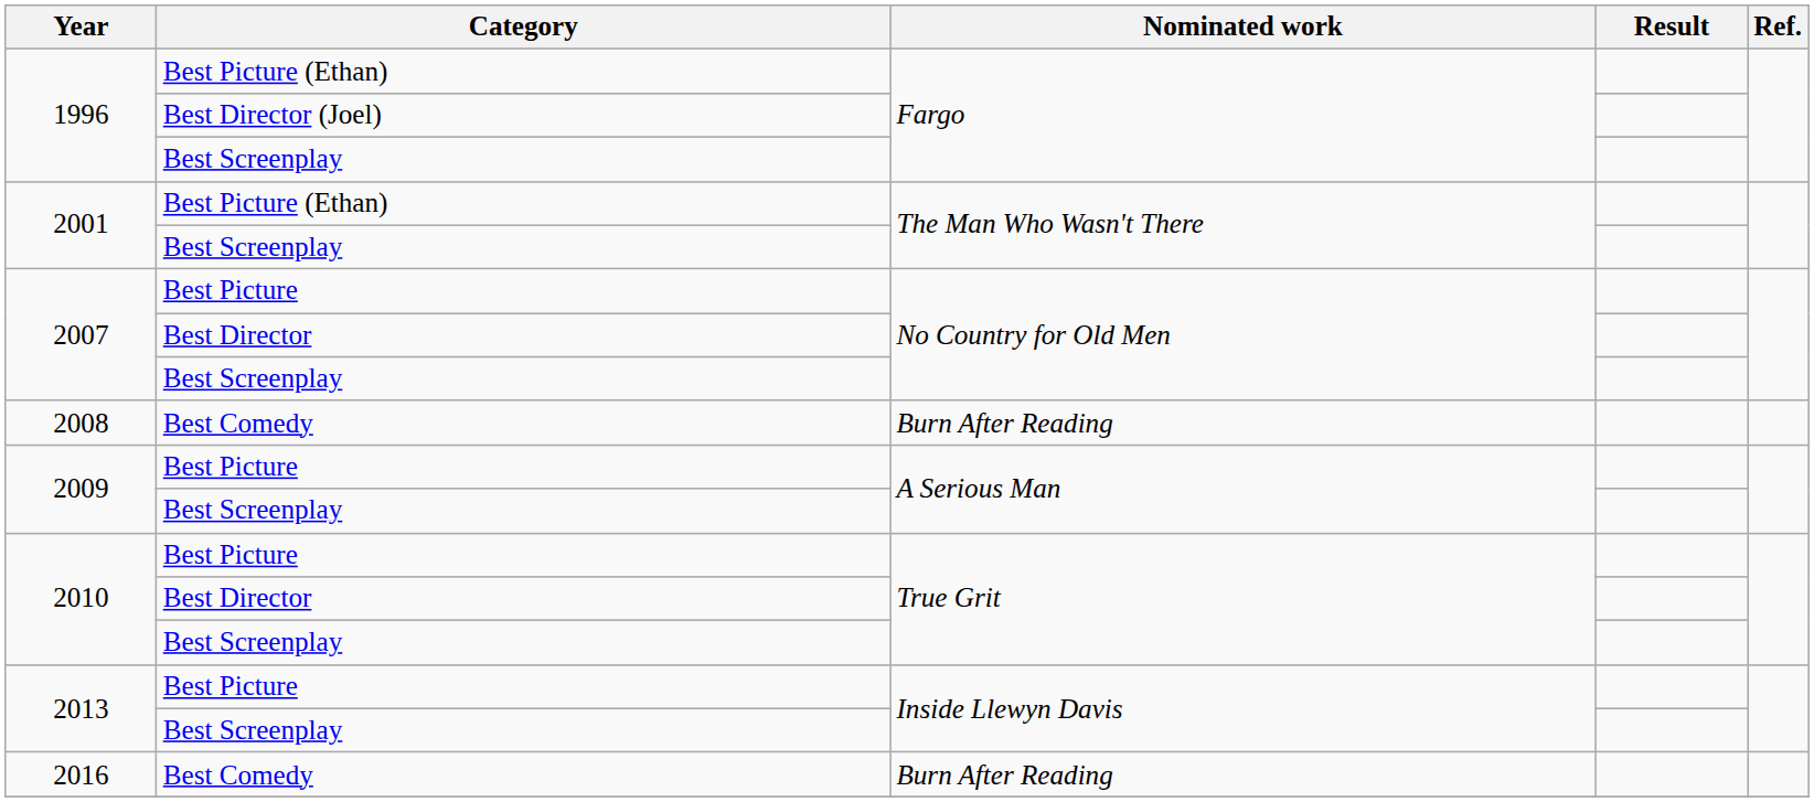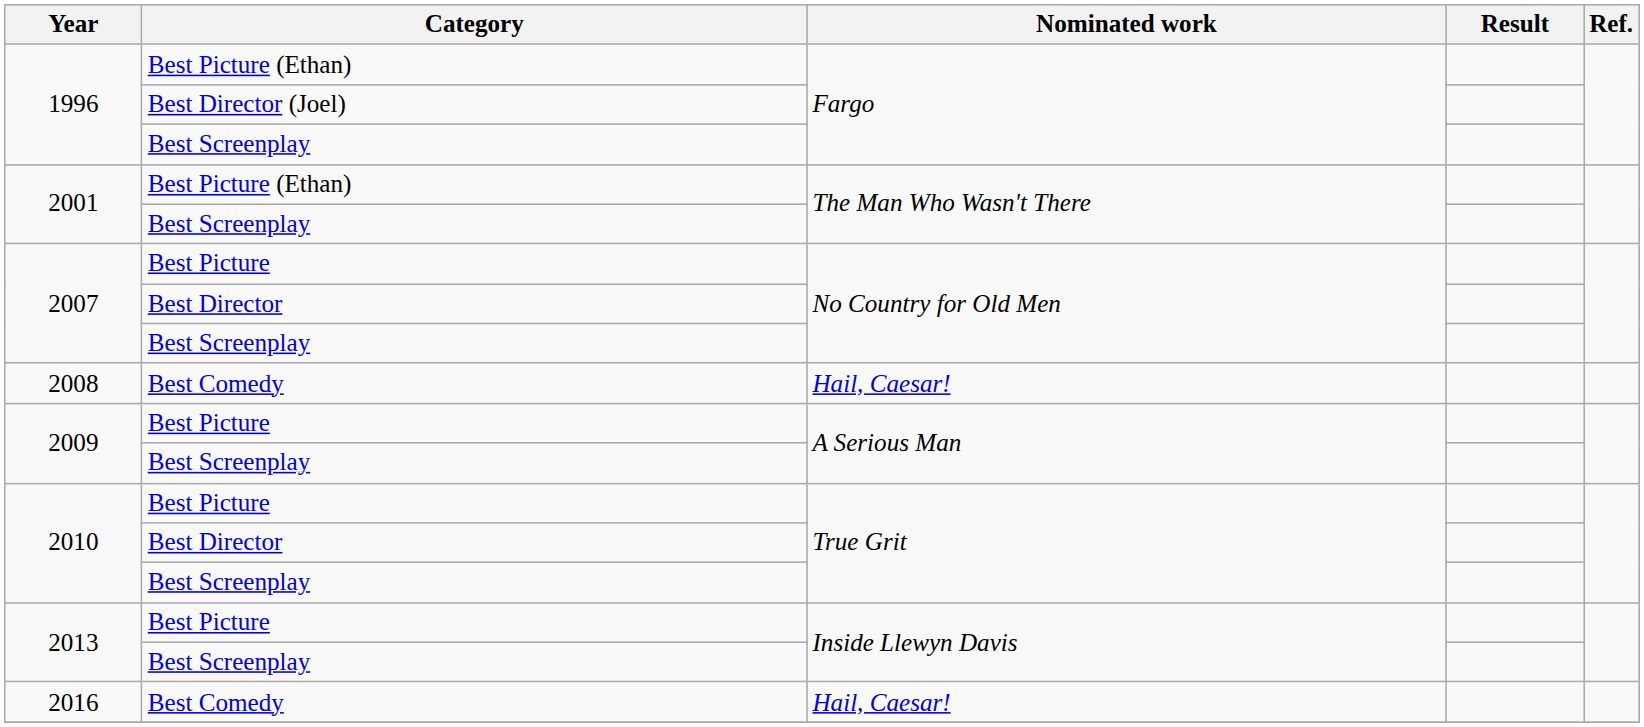 <table class="wikitable unsortable">
 <tr>
 <th scope="col" style="width:5em;">Year</th>
 <th scope="col" style="width:26em;">Category</th>
 <th scope="col" style="width:25em;">Nominated work</th>
 <th scope="col" style="width:5em;">Result</th>
 <th class=unsortable>Ref.</th>
 </tr>
 <tr>
 <td style="text-align:center;", rowspan=3>1996</td>
 <td><a href='#'>Best Picture</a> (Ethan)</td>
 <td rowspan=3><em>Fargo</em></td>
 <td></td>
 <td rowspan=3></td>
 </tr>
 <tr>
 <td><a href='#'>Best Director</a> (Joel)</td>
 <td></td>
 </tr>
 <tr>
 <td><a href='#'>Best Screenplay</a></td>
 <td></td>
 </tr>
 <tr>
 <td style="text-align:center;", rowspan=2>2001</td>
 <td><a href='#'>Best Picture</a> (Ethan)</td>
 <td rowspan=2><em>The Man Who Wasn't There</em></td>
 <td></td>
 <td rowspan=2></td>
 </tr>
 <tr>
 <td><a href='#'>Best Screenplay</a></td>
 <td></td>
 </tr>
 <tr>
 <td style="text-align:center;", rowspan=3>2007</td>
 <td><a href='#'>Best Picture</a></td>
 <td rowspan=3><em>No Country for Old Men</em></td>
 <td></td>
 <td rowspan=3></td>
 </tr>
 <tr>
 <td><a href='#'>Best Director</a></td>
 <td></td>
 </tr>
 <tr>
 <td><a href='#'>Best Screenplay</a></td>
 <td></td>
 </tr>
 <tr>
 <td style="text-align:center;">2008</td>
 <td><a href='#'>Best Comedy</a></td>
-<td><em>Burn After Reading</em></td>
+<td><em><a href='#'>Hail, Caesar!</a></em></td>
 <td></td>
 <td></td>
 </tr>
 <tr>
 <td style="text-align:center;", rowspan=2>2009</td>
 <td><a href='#'>Best Picture</a></td>
 <td rowspan=2><em>A Serious Man</em></td>
 <td></td>
 <td rowspan=2></td>
 </tr>
 <tr>
 <td><a href='#'>Best Screenplay</a></td>
 <td></td>
 </tr>
 <tr>
 <td style="text-align:center;", rowspan=3>2010</td>
 <td><a href='#'>Best Picture</a></td>
 <td rowspan=3><em>True Grit</em></td>
 <td></td>
 <td rowspan=3></td>
 </tr>
 <tr>
 <td><a href='#'>Best Director</a></td>
 <td></td>
 </tr>
 <tr>
 <td><a href='#'>Best Screenplay</a></td>
 <td></td>
 </tr>
 <tr>
 <td style="text-align:center;", rowspan=2>2013</td>
 <td><a href='#'>Best Picture</a></td>
 <td rowspan=2><em>Inside Llewyn Davis</em></td>
 <td></td>
 <td rowspan=2></td>
 </tr>
 <tr>
 <td><a href='#'>Best Screenplay</a></td>
 <td></td>
 </tr>
 <tr>
 <td style="text-align:center;">2016</td>
 <td><a href='#'>Best Comedy</a></td>
-<td><em>Burn After Reading</em></td>
+<td><em><a href='#'>Hail, Caesar!</a></em></td>
 <td></td>
 <td></td>
 </tr>
 <tr>
 </tr>
 </table>
